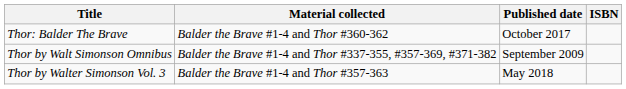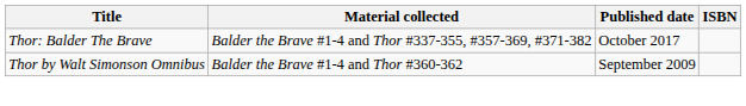 <table class="wikitable">
 <tr>
 <th>Title</th>
 <th>Material collected</th>
 <th>Published date</th>
 <th>ISBN</th>
 </tr>
 <tr>
 <td><em>Thor: Balder The Brave</em></td>
-<td><em>Balder the Brave</em> #1-4 and <em>Thor</em> #360-362</td>
+<td><em>Balder the Brave</em> #1-4 and <em>Thor</em> #337-355, #357-369, #371-382</td>
 <td>October 2017</td>
 <td></td>
 </tr>
 <tr>
 <td><em>Thor by Walt Simonson Omnibus</em></td>
-<td><em>Balder the Brave</em> #1-4 and <em>Thor</em> #337-355, #357-369, #371-382</td>
+<td><em>Balder the Brave</em> #1-4 and <em>Thor</em> #360-362</td>
 <td>September 2009</td>
 <td></td>
 </tr>
-<tr>
-<td><em>Thor by Walter Simonson Vol. 3</em></td>
-<td><em>Balder the Brave</em> #1-4 and <em>Thor</em> #357-363</td>
-<td>May 2018</td>
-<td></td>
-</tr>
 </table>
